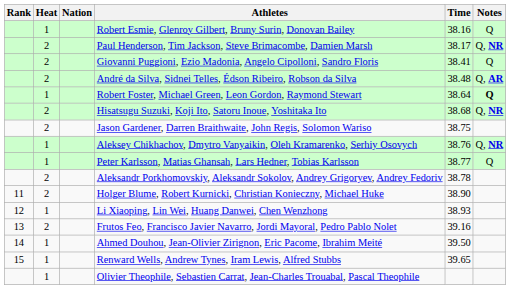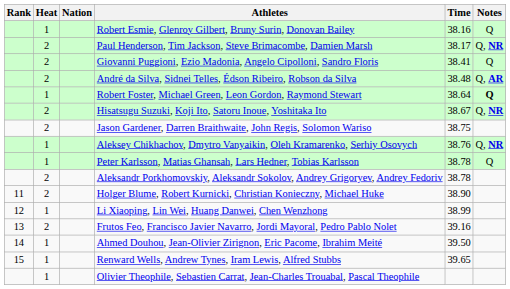 <table class="wikitable sortable" style="text-align:center">
 <tr>
 <th>Rank</th>
 <th>Heat</th>
 <th>Nation</th>
 <th>Athletes</th>
 <th>Time</th>
 <th>Notes</th>
 </tr>
 <tr bgcolor=ccffcc>
 <td></td>
 <td>1</td>
 <td align=left></td>
 <td align=left><a href='#'>Robert Esmie</a>, <a href='#'>Glenroy Gilbert</a>, <a href='#'>Bruny Surin</a>, <a href='#'>Donovan Bailey</a></td>
 <td>38.16</td>
 <td>Q</td>
 </tr>
 <tr bgcolor=ccffcc>
 <td></td>
 <td>2</td>
 <td align=left></td>
 <td align=left><a href='#'>Paul Henderson</a>, <a href='#'>Tim Jackson</a>, <a href='#'>Steve Brimacombe</a>, <a href='#'>Damien Marsh</a></td>
 <td>38.17</td>
 <td>Q, <strong><a href='#'>NR</a></strong></td>
 </tr>
 <tr bgcolor=ccffcc>
 <td></td>
 <td>2</td>
 <td align=left></td>
 <td align=left><a href='#'>Giovanni Puggioni</a>, <a href='#'>Ezio Madonia</a>, <a href='#'>Angelo Cipolloni</a>, <a href='#'>Sandro Floris</a></td>
 <td>38.41</td>
 <td>Q</td>
 </tr>
 <tr bgcolor=ccffcc>
 <td></td>
 <td>2</td>
 <td align=left></td>
 <td align=left><a href='#'>André da Silva</a>, <a href='#'>Sidnei Telles</a>, <a href='#'>Édson Ribeiro</a>, <a href='#'>Robson da Silva</a></td>
 <td>38.48</td>
 <td>Q, <strong><a href='#'>AR</a></strong></td>
 </tr>
 <tr bgcolor=ccffcc>
 <td></td>
 <td>1</td>
 <td align=left></td>
 <td align=left><a href='#'>Robert Foster</a>, <a href='#'>Michael Green</a>, <a href='#'>Leon Gordon</a>, <a href='#'>Raymond Stewart</a></td>
 <td>38.64</td>
 <td><strong>Q</strong></td>
 </tr>
 <tr bgcolor=ccffcc>
 <td></td>
 <td>2</td>
 <td align=left></td>
 <td align=left><a href='#'>Hisatsugu Suzuki</a>, <a href='#'>Koji Ito</a>, <a href='#'>Satoru Inoue</a>, <a href='#'>Yoshitaka Ito</a></td>
-<td>38.68</td>
+<td>38.67</td>
 <td>Q, <strong><a href='#'>NR</a></strong></td>
 </tr>
 <tr>
 <td></td>
 <td>2</td>
 <td align=left></td>
 <td align=left><a href='#'>Jason Gardener</a>, <a href='#'>Darren Braithwaite</a>, <a href='#'>John Regis</a>, <a href='#'>Solomon Wariso</a></td>
 <td>38.75</td>
 <td></td>
 </tr>
 <tr bgcolor=ccffcc>
 <td></td>
 <td>1</td>
 <td align=left></td>
 <td align=left><a href='#'>Aleksey Chikhachov</a>, <a href='#'>Dmytro Vanyaikin</a>, <a href='#'>Oleh Kramarenko</a>, <a href='#'>Serhiy Osovych</a></td>
 <td>38.76</td>
 <td>Q, <strong><a href='#'>NR</a></strong></td>
 </tr>
 <tr bgcolor=ccffcc>
 <td></td>
 <td>1</td>
 <td align=left></td>
 <td align=left><a href='#'>Peter Karlsson</a>, <a href='#'>Matias Ghansah</a>, <a href='#'>Lars Hedner</a>, <a href='#'>Tobias Karlsson</a></td>
-<td>38.77</td>
+<td>38.78</td>
 <td>Q</td>
 </tr>
 <tr>
 <td></td>
 <td>2</td>
 <td align=left></td>
 <td align=left><a href='#'>Aleksandr Porkhomovskiy</a>, <a href='#'>Aleksandr Sokolov</a>, <a href='#'>Andrey Grigoryev</a>, <a href='#'>Andrey Fedoriv</a></td>
 <td>38.78</td>
 <td></td>
 </tr>
 <tr>
 <td>11</td>
 <td>2</td>
 <td align=left></td>
 <td align=left><a href='#'>Holger Blume</a>, <a href='#'>Robert Kurnicki</a>, <a href='#'>Christian Konieczny</a>, <a href='#'>Michael Huke</a></td>
 <td>38.90</td>
 <td></td>
 </tr>
 <tr>
 <td>12</td>
 <td>1</td>
 <td align=left></td>
 <td align=left><a href='#'>Li Xiaoping</a>, <a href='#'>Lin Wei</a>, <a href='#'>Huang Danwei</a>, <a href='#'>Chen Wenzhong</a></td>
-<td>38.93</td>
+<td>38.99</td>
 <td></td>
 </tr>
 <tr>
 <td>13</td>
 <td>2</td>
 <td align=left></td>
 <td align=left><a href='#'>Frutos Feo</a>, <a href='#'>Francisco Javier Navarro</a>, <a href='#'>Jordi Mayoral</a>, <a href='#'>Pedro Pablo Nolet</a></td>
 <td>39.16</td>
 <td></td>
 </tr>
 <tr>
 <td>14</td>
 <td>1</td>
 <td align=left></td>
 <td align=left><a href='#'>Ahmed Douhou</a>, <a href='#'>Jean-Olivier Zirignon</a>, <a href='#'>Eric Pacome</a>, <a href='#'>Ibrahim Meité</a></td>
 <td>39.50</td>
 <td></td>
 </tr>
 <tr>
 <td>15</td>
 <td>1</td>
 <td align=left></td>
 <td align=left><a href='#'>Renward Wells</a>, <a href='#'>Andrew Tynes</a>, <a href='#'>Iram Lewis</a>, <a href='#'>Alfred Stubbs</a></td>
 <td>39.65</td>
 <td></td>
 </tr>
 <tr>
 <td></td>
 <td>1</td>
 <td align=left></td>
 <td align=left><a href='#'>Olivier Theophile</a>, <a href='#'>Sebastien Carrat</a>, <a href='#'>Jean-Charles Trouabal</a>, <a href='#'>Pascal Theophile</a></td>
 <td></td>
 <td></td>
 </tr>
 </table>
